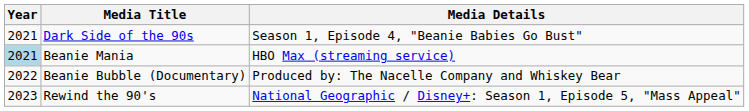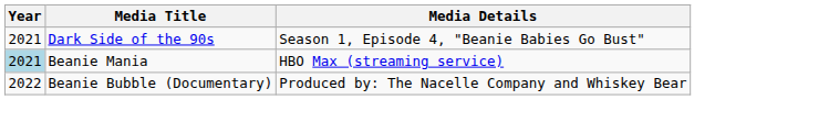 <table class="wikitable">
 <tr>
 <th>Year</th>
 <th>Media Title</th>
 <th>Media Details</th>
 </tr>
 <tr>
 <td>2021</td>
 <td><a href='#'>Dark Side of the 90s</a></td>
 <td>Season 1, Episode 4, "Beanie Babies Go Bust"</td>
 </tr>
 <tr>
 <td style="background: lightblue;">2021</td>
 <td>Beanie Mania</td>
 <td>HBO <a href='#'>Max (streaming service)</a></td>
 </tr>
 <tr>
 <td>2022</td>
 <td>Beanie Bubble (Documentary)</td>
 <td>Produced by: The Nacelle Company and Whiskey Bear</td>
 </tr>
-<tr>
-<td>2023</td>
-<td>Rewind the 90's</td>
-<td><a href='#'>National Geographic</a> / <a href='#'>Disney+</a>: Season 1, Episode 5, "Mass Appeal"</td>
-</tr>
 </table>
